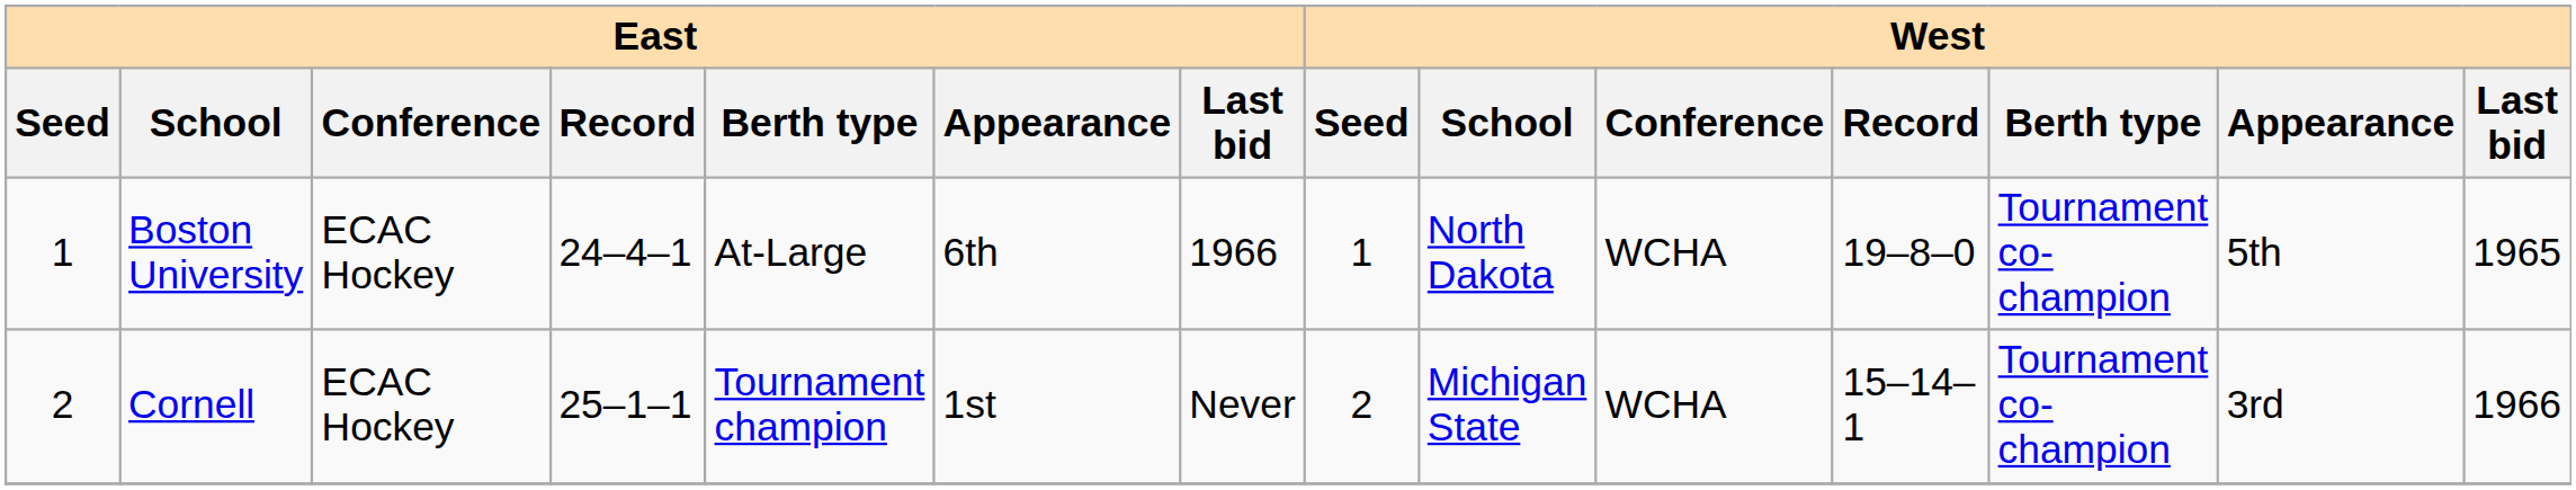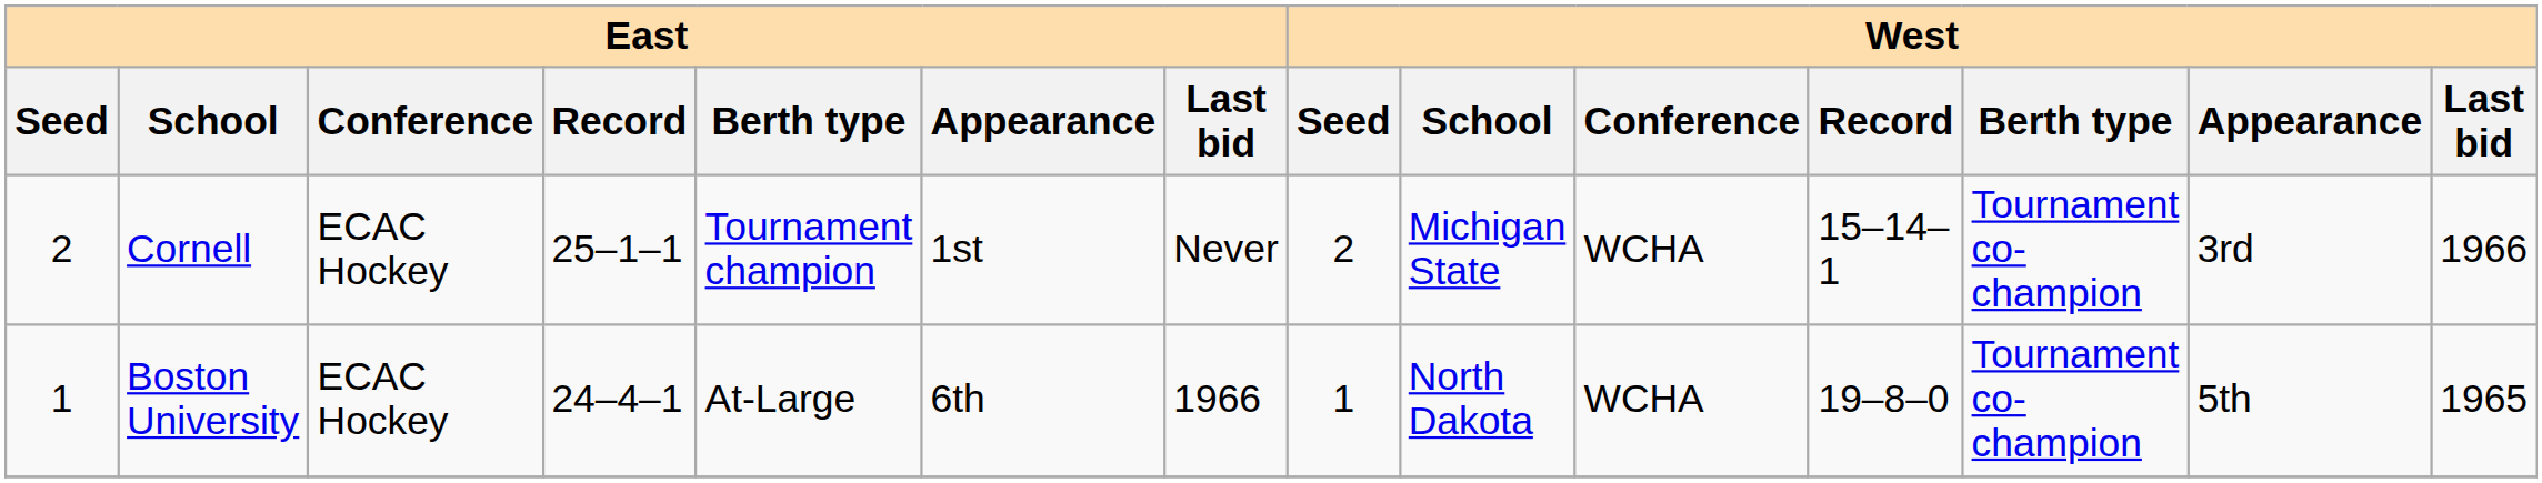 <table class="wikitable">
 <tr>
 <th colspan="7" style="background:#ffdead;">East</th>
 <th colspan="7" style="background:#ffdead;">West</th>
 </tr>
 <tr>
 <th>Seed</th>
 <th>School</th>
 <th>Conference</th>
 <th>Record</th>
 <th>Berth type</th>
 <th>Appearance</th>
 <th>Last bid</th>
 <th>Seed</th>
 <th>School</th>
 <th>Conference</th>
 <th>Record</th>
 <th>Berth type</th>
 <th>Appearance</th>
 <th>Last bid</th>
 </tr>
 <tr>
+<td align=center>2</td>
+<td><a href='#'>Cornell</a></td>
+<td>ECAC Hockey</td>
+<td>25–1–1</td>
+<td><a href='#'>Tournament champion</a></td>
+<td>1st</td>
+<td>Never</td>
+<td align=center>2</td>
+<td><a href='#'>Michigan State</a></td>
+<td>WCHA</td>
+<td>15–14–1</td>
+<td><a href='#'>Tournament co-champion</a></td>
+<td>3rd</td>
+<td>1966</td>
+</tr>
+<tr>
 <td align=center>1</td>
 <td><a href='#'>Boston University</a></td>
 <td>ECAC Hockey</td>
 <td>24–4–1</td>
 <td>At-Large</td>
 <td>6th</td>
 <td>1966</td>
 <td align=center>1</td>
 <td><a href='#'>North Dakota</a></td>
 <td>WCHA</td>
 <td>19–8–0</td>
 <td><a href='#'>Tournament co-champion</a></td>
 <td>5th</td>
 <td>1965</td>
 </tr>
 <tr>
-<td align=center>2</td>
-<td><a href='#'>Cornell</a></td>
-<td>ECAC Hockey</td>
-<td>25–1–1</td>
-<td><a href='#'>Tournament champion</a></td>
-<td>1st</td>
-<td>Never</td>
-<td align=center>2</td>
-<td><a href='#'>Michigan State</a></td>
-<td>WCHA</td>
-<td>15–14–1</td>
-<td><a href='#'>Tournament co-champion</a></td>
-<td>3rd</td>
-<td>1966</td>
-</tr>
-<tr>
 </tr>
 </table>
